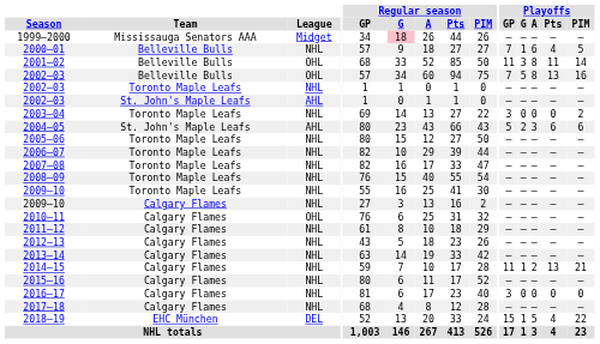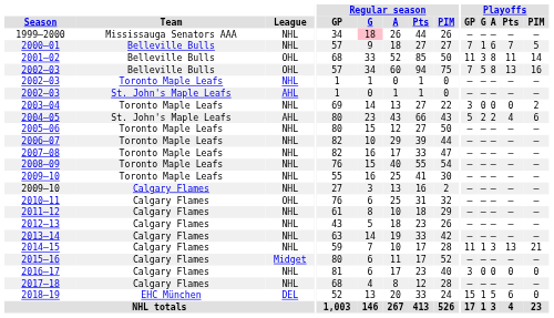 <table border="0" cellpadding="1" cellspacing="0" style="text-align:center; width:60em">
 <tr bgcolor="#e0e0e0">
 <th colspan="3" bgcolor="#ffffff"></th>
 <th rowspan="100" bgcolor="#ffffff"></th>
 <th colspan="5"><a href='#'>Regular season</a></th>
 <th rowspan="100" bgcolor="#ffffff"></th>
 <th colspan="5"><a href='#'>Playoffs</a></th>
 </tr>
 <tr bgcolor="#e0e0e0">
 <th><a href='#'>Season</a></th>
 <th>Team</th>
 <th>League</th>
 <th>GP</th>
 <th><a href='#'>G</a></th>
 <th><a href='#'>A</a></th>
 <th><a href='#'>Pts</a></th>
 <th><a href='#'>PIM</a></th>
 <th>GP</th>
 <th>G</th>
 <th>A</th>
 <th>Pts</th>
 <th>PIM</th>
 </tr>
 <tr>
 <td>1999–2000</td>
 <td>Mississauga Senators AAA</td>
-<td><a href='#'>Midget</a></td>
+<td>NHL</td>
 <td>34</td>
 <td style="background: pink;">18</td>
 <td>26</td>
 <td>44</td>
 <td>26</td>
 <td>—</td>
 <td>—</td>
 <td>—</td>
 <td>—</td>
 <td>—</td>
 </tr>
 <tr bgcolor="#f0f0f0">
 <td><a href='#'>2000–01</a></td>
 <td><a href='#'>Belleville Bulls</a></td>
 <td>NHL</td>
 <td>57</td>
 <td>9</td>
 <td>18</td>
 <td>27</td>
 <td>27</td>
 <td>7</td>
 <td>1</td>
 <td>6</td>
-<td>4</td>
+<td>7</td>
 <td>5</td>
 </tr>
 <tr>
 <td><a href='#'>2001–02</a></td>
 <td>Belleville Bulls</td>
 <td>OHL</td>
 <td>68</td>
 <td>33</td>
 <td>52</td>
 <td>85</td>
 <td>50</td>
 <td>11</td>
 <td>3</td>
 <td>8</td>
 <td>11</td>
 <td>14</td>
 </tr>
 <tr bgcolor="#f0f0f0">
 <td><a href='#'>2002–03</a></td>
 <td>Belleville Bulls</td>
 <td>OHL</td>
 <td>57</td>
 <td>34</td>
 <td>60</td>
 <td>94</td>
 <td>75</td>
 <td>7</td>
 <td>5</td>
 <td>8</td>
 <td>13</td>
 <td>16</td>
 </tr>
 <tr>
 <td><a href='#'>2002–03</a></td>
 <td><a href='#'>Toronto Maple Leafs</a></td>
 <td><a href='#'>NHL</a></td>
 <td>1</td>
 <td>1</td>
 <td>0</td>
 <td>1</td>
 <td>0</td>
 <td>—</td>
 <td>—</td>
 <td>—</td>
 <td>—</td>
 <td>—</td>
 </tr>
 <tr bgcolor="#f0f0f0">
 <td><a href='#'>2002–03</a></td>
 <td><a href='#'>St. John's Maple Leafs</a></td>
 <td><a href='#'>AHL</a></td>
 <td>1</td>
 <td>0</td>
 <td>1</td>
 <td>1</td>
 <td>0</td>
 <td>—</td>
 <td>—</td>
 <td>—</td>
 <td>—</td>
 <td>—</td>
 </tr>
 <tr>
 <td><a href='#'>2003–04</a></td>
 <td>Toronto Maple Leafs</td>
 <td>NHL</td>
 <td>69</td>
 <td>14</td>
 <td>13</td>
 <td>27</td>
 <td>22</td>
 <td>3</td>
 <td>0</td>
 <td>0</td>
 <td>0</td>
 <td>2</td>
 </tr>
 <tr bgcolor="#f0f0f0">
 <td><a href='#'>2004–05</a></td>
 <td>St. John's Maple Leafs</td>
 <td>AHL</td>
 <td>80</td>
 <td>23</td>
 <td>43</td>
 <td>66</td>
 <td>43</td>
 <td>5</td>
 <td>2</td>
-<td>3</td>
-<td>6</td>
+<td>2</td>
+<td>4</td>
 <td>6</td>
 </tr>
 <tr>
 <td><a href='#'>2005–06</a></td>
 <td>Toronto Maple Leafs</td>
 <td>NHL</td>
 <td>80</td>
 <td>15</td>
 <td>12</td>
 <td>27</td>
 <td>50</td>
 <td>—</td>
 <td>—</td>
 <td>—</td>
 <td>—</td>
 <td>—</td>
 </tr>
 <tr bgcolor="#f0f0f0">
 <td><a href='#'>2006–07</a></td>
 <td>Toronto Maple Leafs</td>
 <td>NHL</td>
 <td>82</td>
 <td>10</td>
 <td>29</td>
 <td>39</td>
 <td>44</td>
 <td>—</td>
 <td>—</td>
 <td>—</td>
 <td>—</td>
 <td>—</td>
 </tr>
 <tr>
 <td><a href='#'>2007–08</a></td>
 <td>Toronto Maple Leafs</td>
 <td>NHL</td>
 <td>82</td>
 <td>16</td>
 <td>17</td>
 <td>33</td>
 <td>47</td>
 <td>—</td>
 <td>—</td>
 <td>—</td>
 <td>—</td>
 <td>—</td>
 </tr>
 <tr bgcolor="#f0f0f0">
 <td><a href='#'>2008–09</a></td>
 <td>Toronto Maple Leafs</td>
 <td>NHL</td>
 <td>76</td>
 <td>15</td>
 <td>40</td>
 <td>55</td>
 <td>54</td>
 <td>—</td>
 <td>—</td>
 <td>—</td>
 <td>—</td>
 <td>—</td>
 </tr>
 <tr>
 <td><a href='#'>2009–10</a></td>
 <td>Toronto Maple Leafs</td>
 <td>NHL</td>
 <td>55</td>
 <td>16</td>
 <td>25</td>
 <td>41</td>
 <td>30</td>
 <td>—</td>
 <td>—</td>
 <td>—</td>
 <td>—</td>
 <td>—</td>
 </tr>
 <tr bgcolor="#f0f0f0">
 <td>2009–10</td>
 <td><a href='#'>Calgary Flames</a></td>
 <td>NHL</td>
 <td>27</td>
 <td>3</td>
 <td>13</td>
 <td>16</td>
 <td>2</td>
 <td>—</td>
 <td>—</td>
 <td>—</td>
 <td>—</td>
 <td>—</td>
 </tr>
 <tr>
 <td><a href='#'>2010–11</a></td>
 <td>Calgary Flames</td>
 <td>OHL</td>
 <td>76</td>
 <td>6</td>
 <td>25</td>
 <td>31</td>
 <td>32</td>
 <td>—</td>
 <td>—</td>
 <td>—</td>
 <td>—</td>
 <td>—</td>
 </tr>
 <tr bgcolor="#f0f0f0">
 <td><a href='#'>2011–12</a></td>
 <td>Calgary Flames</td>
 <td>NHL</td>
 <td>61</td>
 <td>8</td>
 <td>10</td>
 <td>18</td>
 <td>29</td>
 <td>—</td>
 <td>—</td>
 <td>—</td>
 <td>—</td>
 <td>—</td>
 </tr>
 <tr>
 <td><a href='#'>2012–13</a></td>
 <td>Calgary Flames</td>
 <td>NHL</td>
 <td>43</td>
 <td>5</td>
 <td>18</td>
 <td>23</td>
 <td>26</td>
 <td>—</td>
 <td>—</td>
 <td>—</td>
 <td>—</td>
 <td>—</td>
 </tr>
 <tr bgcolor="#f0f0f0">
 <td><a href='#'>2013–14</a></td>
 <td>Calgary Flames</td>
 <td>NHL</td>
 <td>63</td>
 <td>14</td>
 <td>19</td>
 <td>33</td>
 <td>42</td>
 <td>—</td>
 <td>—</td>
 <td>—</td>
 <td>—</td>
 <td>—</td>
 </tr>
 <tr>
 <td><a href='#'>2014–15</a></td>
 <td>Calgary Flames</td>
 <td>NHL</td>
 <td>59</td>
 <td>7</td>
 <td>10</td>
 <td>17</td>
 <td>28</td>
 <td>11</td>
 <td>1</td>
-<td>2</td>
+<td>3</td>
 <td>13</td>
 <td>21</td>
 </tr>
 <tr bgcolor="#f0f0f0">
 <td><a href='#'>2015–16</a></td>
 <td>Calgary Flames</td>
-<td>NHL</td>
+<td><a href='#'>Midget</a></td>
 <td>80</td>
 <td>6</td>
 <td>11</td>
 <td>17</td>
 <td>52</td>
 <td>—</td>
 <td>—</td>
 <td>—</td>
 <td>—</td>
 <td>—</td>
 </tr>
 <tr>
 <td><a href='#'>2016–17</a></td>
 <td>Calgary Flames</td>
 <td>NHL</td>
 <td>81</td>
 <td>6</td>
 <td>17</td>
 <td>23</td>
 <td>40</td>
 <td>3</td>
 <td>0</td>
 <td>0</td>
 <td>0</td>
 <td>0</td>
 </tr>
 <tr bgcolor="#f0f0f0">
 <td><a href='#'>2017–18</a></td>
 <td>Calgary Flames</td>
 <td>NHL</td>
 <td>68</td>
 <td>4</td>
 <td>8</td>
 <td>12</td>
 <td>28</td>
 <td>—</td>
 <td>—</td>
 <td>—</td>
 <td>—</td>
 <td>—</td>
 </tr>
 <tr>
 <td><a href='#'>2018–19</a></td>
 <td><a href='#'>EHC München</a></td>
 <td><a href='#'>DEL</a></td>
 <td>52</td>
 <td>13</td>
 <td>20</td>
 <td>33</td>
 <td>24</td>
 <td>15</td>
 <td>1</td>
 <td>5</td>
-<td>4</td>
-<td>22</td>
+<td>6</td>
+<td>0</td>
 </tr>
 <tr bgcolor="#e0e0e0">
 <th colspan="3">NHL totals</th>
 <th>1,003</th>
 <th>146</th>
 <th>267</th>
 <th>413</th>
 <th>526</th>
 <th>17</th>
 <th>1</th>
 <th>3</th>
 <th>4</th>
 <th>23</th>
 </tr>
 </table>
